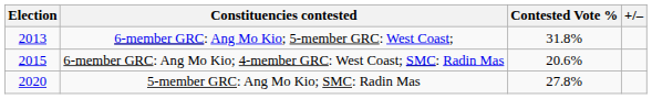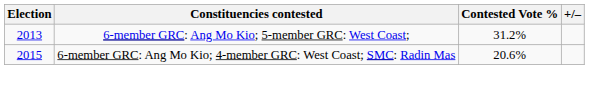 <table class="wikitable" style="text-align: center">
 <tr>
 <th>Election</th>
 <th>Constituencies contested</th>
 <th>Contested Vote %</th>
 <th>+/–</th>
 </tr>
 <tr>
 <td><a href='#'>2013</a></td>
 <td><u><a href='#'>6-member GRC</a></u>: <a href='#'>Ang Mo Kio</a>; <u>5-member GRC</u>: <a href='#'>West Coast</a>;</td>
-<td>31.8%</td>
+<td>31.2%</td>
 <td></td>
 </tr>
 <tr>
 <td><a href='#'>2015</a></td>
 <td><u>6-member GRC</u>: Ang Mo Kio; <u>4-member GRC</u>: West Coast; <u><a href='#'>SMC</a></u>: <a href='#'>Radin Mas</a></td>
 <td>20.6%</td>
 <td></td>
 </tr>
-<tr>
-<td><a href='#'>2020</a></td>
-<td><u>5-member GRC</u>: Ang Mo Kio; <u>SMC</u>: Radin Mas</td>
-<td>27.8%</td>
-<td></td>
-</tr>
 </table>
